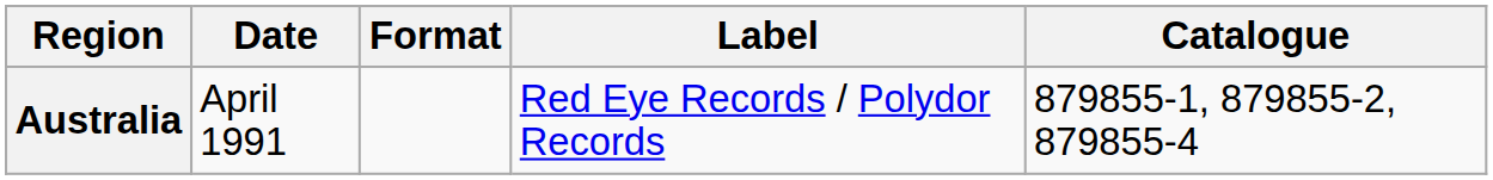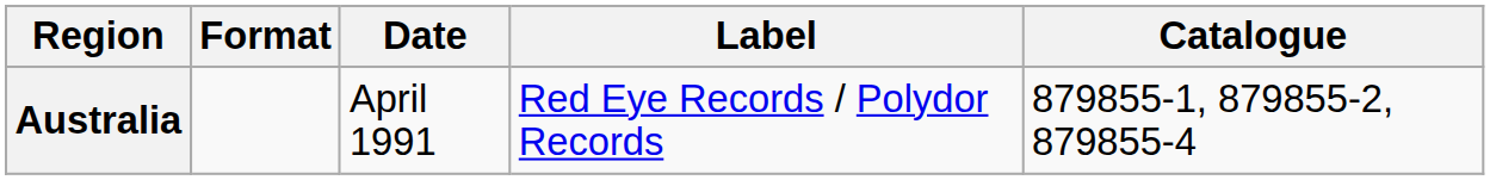 <table class="wikitable plainrowheaders">
 <tr>
 <th scope="col">Region</th>
+<th scope="col">Format</th>
 <th scope="col">Date</th>
-<th scope="col">Format</th>
 <th scope="col">Label</th>
 <th scope="col">Catalogue</th>
 </tr>
 <tr>
 <th>Australia</th>
+<td></td>
 <td>April 1991</td>
-<td></td>
 <td><a href='#'>Red Eye Records</a> / <a href='#'>Polydor Records</a></td>
 <td>879855-1, 879855-2, 879855-4</td>
 </tr>
 </table>
